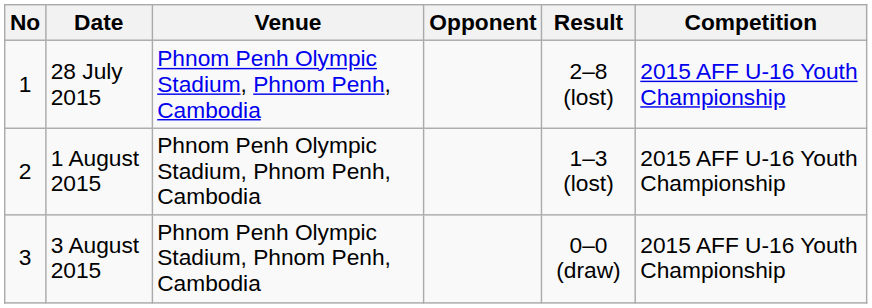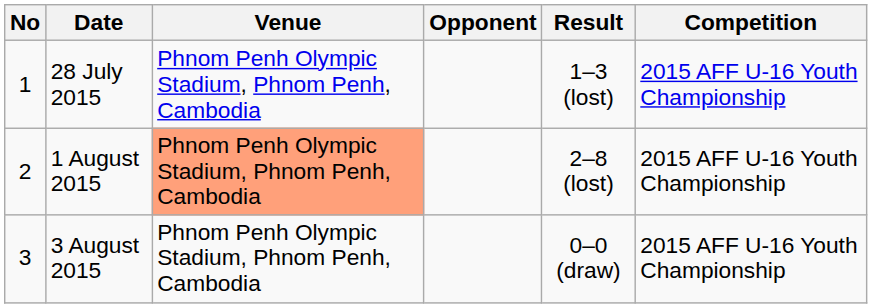 <table class="wikitable">
 <tr>
 <th>No</th>
 <th>Date</th>
 <th>Venue</th>
 <th>Opponent</th>
 <th>Result</th>
 <th>Competition</th>
 </tr>
 <tr>
 <td align="center">1</td>
 <td>28 July 2015</td>
 <td><a href='#'>Phnom Penh Olympic Stadium</a>, <a href='#'>Phnom Penh</a>, <a href='#'>Cambodia</a></td>
 <td></td>
-<td align="center">2–8 (lost)</td>
+<td align="center">1–3 (lost)</td>
 <td><a href='#'>2015 AFF U-16 Youth Championship</a></td>
 </tr>
 <tr>
 <td align="center">2</td>
 <td>1 August 2015</td>
-<td>Phnom Penh Olympic Stadium, Phnom Penh, Cambodia</td>
+<td style="background: lightsalmon;">Phnom Penh Olympic Stadium, Phnom Penh, Cambodia</td>
 <td></td>
-<td align="center">1–3 (lost)</td>
+<td align="center">2–8 (lost)</td>
 <td>2015 AFF U-16 Youth Championship</td>
 </tr>
 <tr>
 <td align="center">3</td>
 <td>3 August 2015</td>
 <td>Phnom Penh Olympic Stadium, Phnom Penh, Cambodia</td>
 <td></td>
 <td align="center">0–0 (draw)</td>
 <td>2015 AFF U-16 Youth Championship</td>
 </tr>
 </table>
